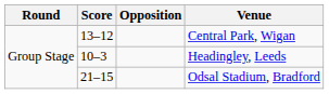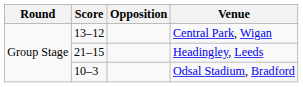 <table class="wikitable">
 <tr>
 <th>Round</th>
 <th>Score</th>
 <th>Opposition</th>
 <th>Venue</th>
 </tr>
 <tr>
 <td rowspan="3">Group Stage</td>
 <td>13–12</td>
 <td></td>
 <td><a href='#'>Central Park</a>, <a href='#'>Wigan</a></td>
 </tr>
 <tr>
-<td>10–3</td>
+<td>21–15</td>
 <td></td>
 <td><a href='#'>Headingley</a>, <a href='#'>Leeds</a></td>
 </tr>
 <tr>
-<td>21–15</td>
+<td>10–3</td>
 <td></td>
 <td><a href='#'>Odsal Stadium</a>, <a href='#'>Bradford</a></td>
 </tr>
 </table>
